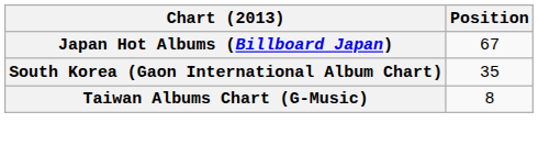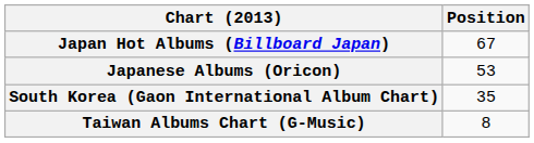 <table class="wikitable sortable plainrowheaders" style="text-align:center">
 <tr>
 <th scope="col">Chart (2013)</th>
 <th scope="col">Position</th>
 </tr>
 <tr>
 <th scope="row">Japan Hot Albums (<em><a href='#'>Billboard Japan</a></em>)</th>
 <td>67</td>
 </tr>
 <tr>
+<th scope="row">Japanese Albums (Oricon)</th>
+<td>53</td>
+</tr>
+<tr>
 <th scope="row">South Korea (Gaon International Album Chart)</th>
 <td>35</td>
 </tr>
 <tr>
 <th scope="row">Taiwan Albums Chart (G-Music)</th>
 <td>8</td>
 </tr>
 </table>
